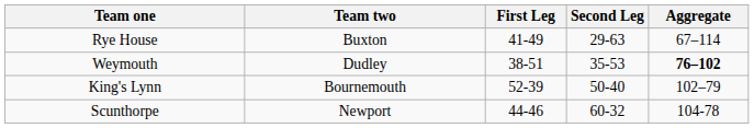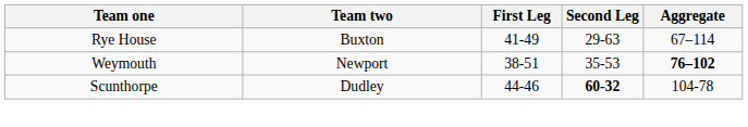 <table class="wikitable" style="text-align: center">
 <tr>
 <th width=250>Team one</th>
 <th width=250>Team two</th>
 <th width=80>First Leg</th>
 <th width=80>Second Leg</th>
 <th width=100>Aggregate</th>
 </tr>
 <tr>
 <td>Rye House</td>
 <td>Buxton</td>
 <td>41-49</td>
 <td>29-63</td>
 <td>67–114</td>
 </tr>
 <tr>
 <td>Weymouth</td>
-<td>Dudley</td>
+<td>Newport</td>
 <td>38-51</td>
 <td>35-53</td>
 <td><strong>76–102</strong></td>
 </tr>
 <tr>
-<td>King's Lynn</td>
-<td>Bournemouth</td>
-<td>52-39</td>
-<td>50-40</td>
-<td>102–79</td>
-</tr>
-<tr>
 <td>Scunthorpe</td>
-<td>Newport</td>
+<td>Dudley</td>
 <td>44-46</td>
-<td>60-32</td>
+<td><strong>60-32</strong></td>
 <td>104-78</td>
 </tr>
 </table>
